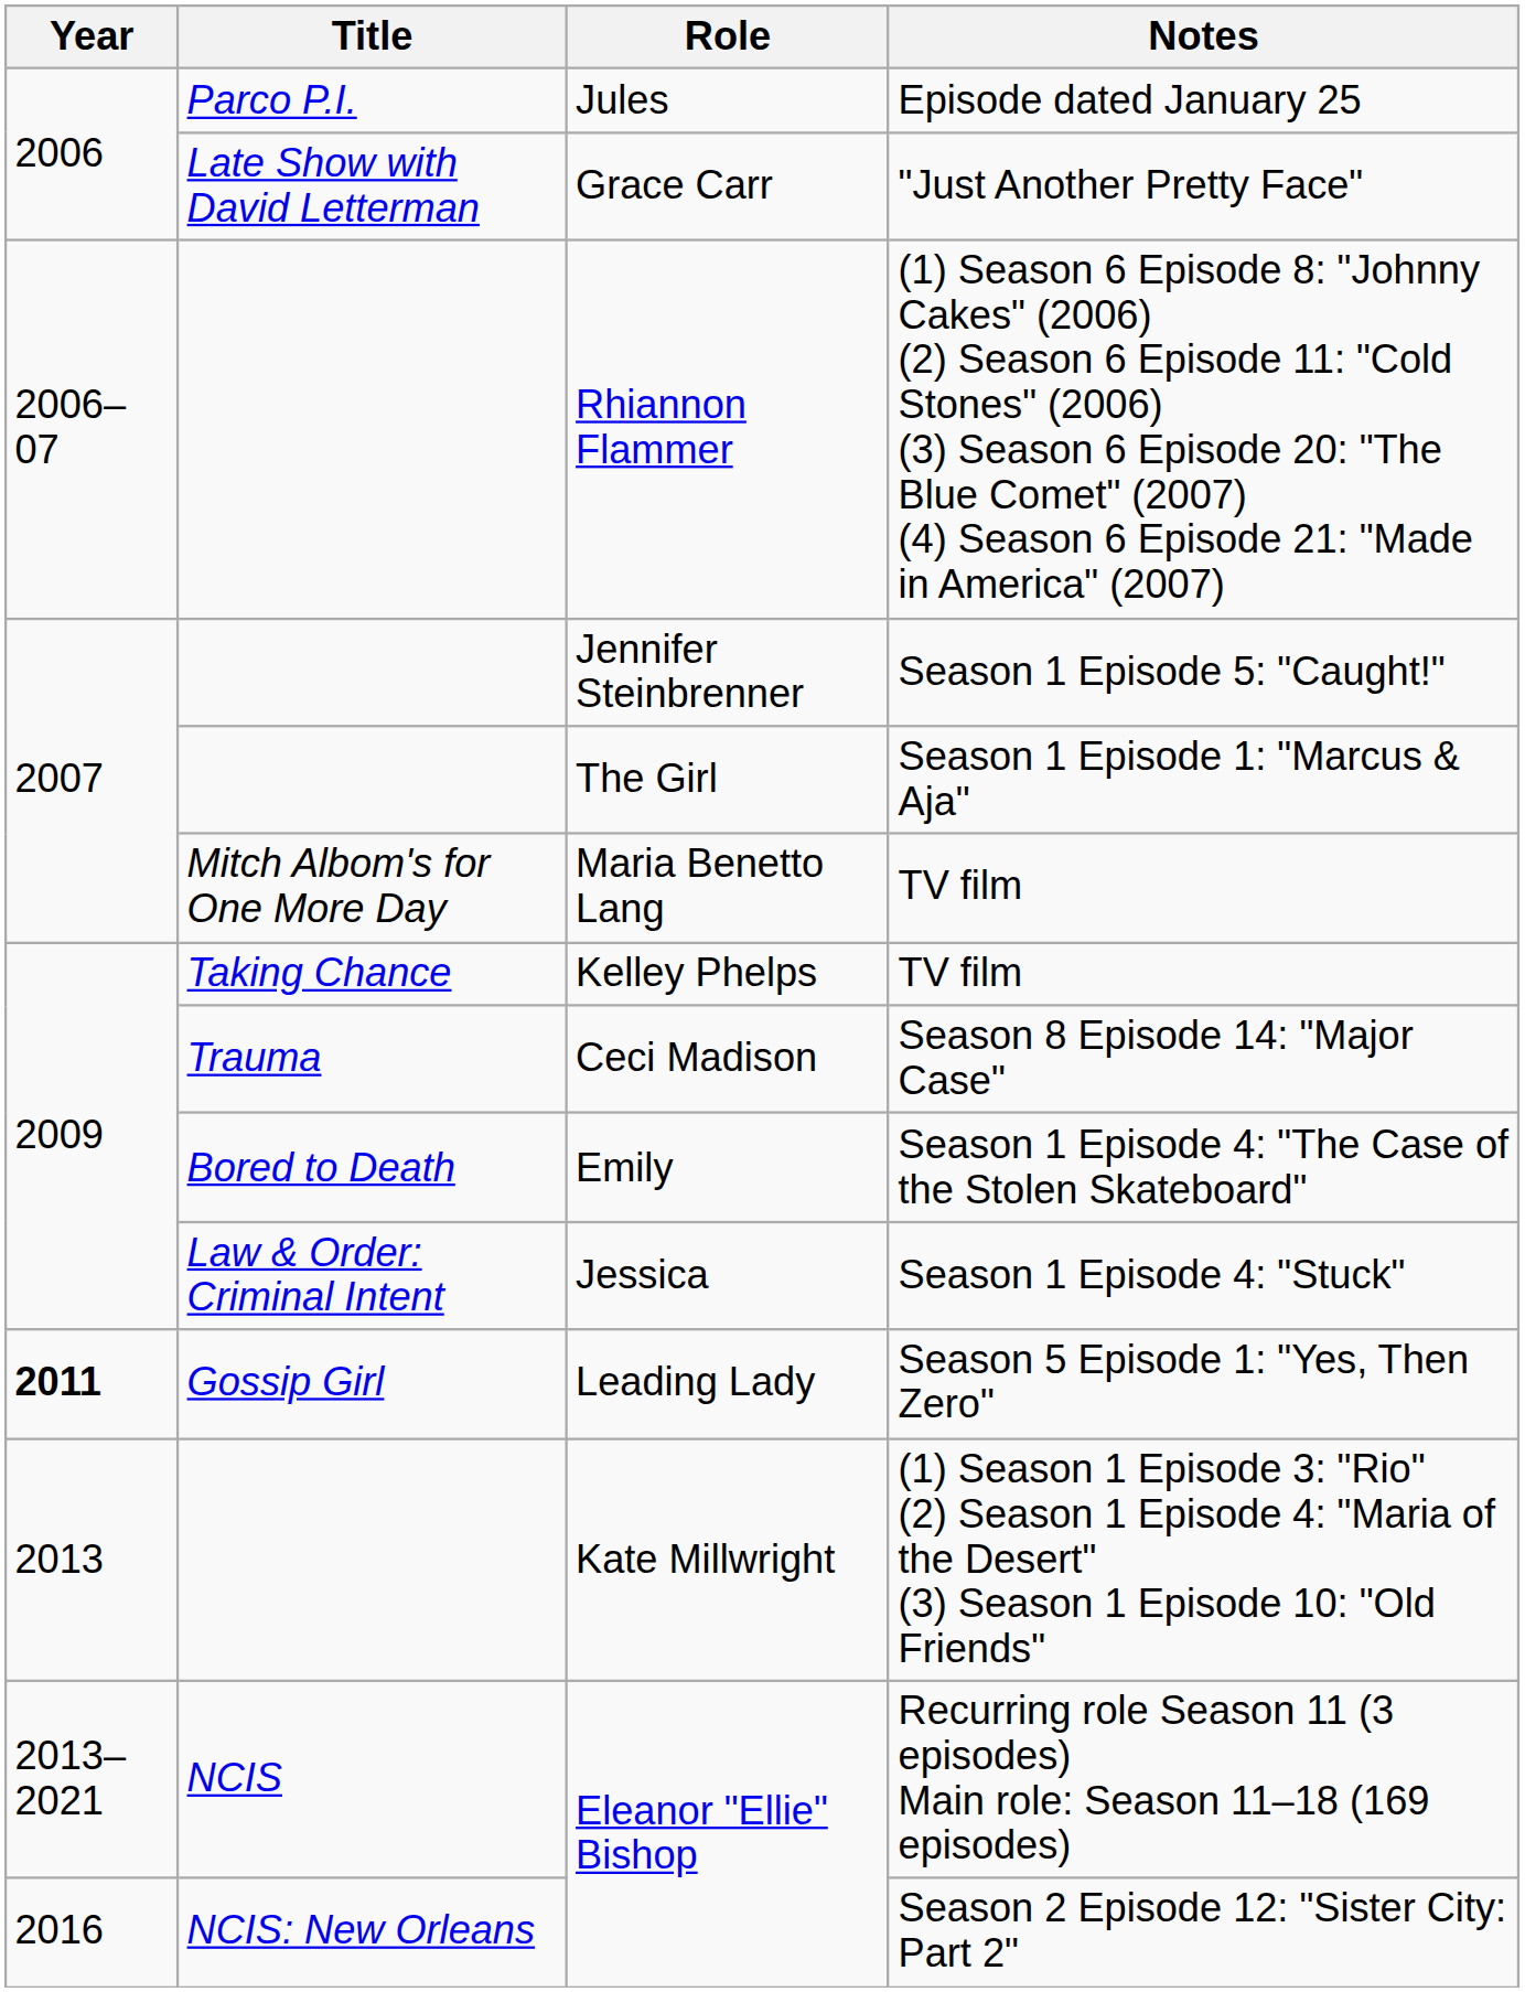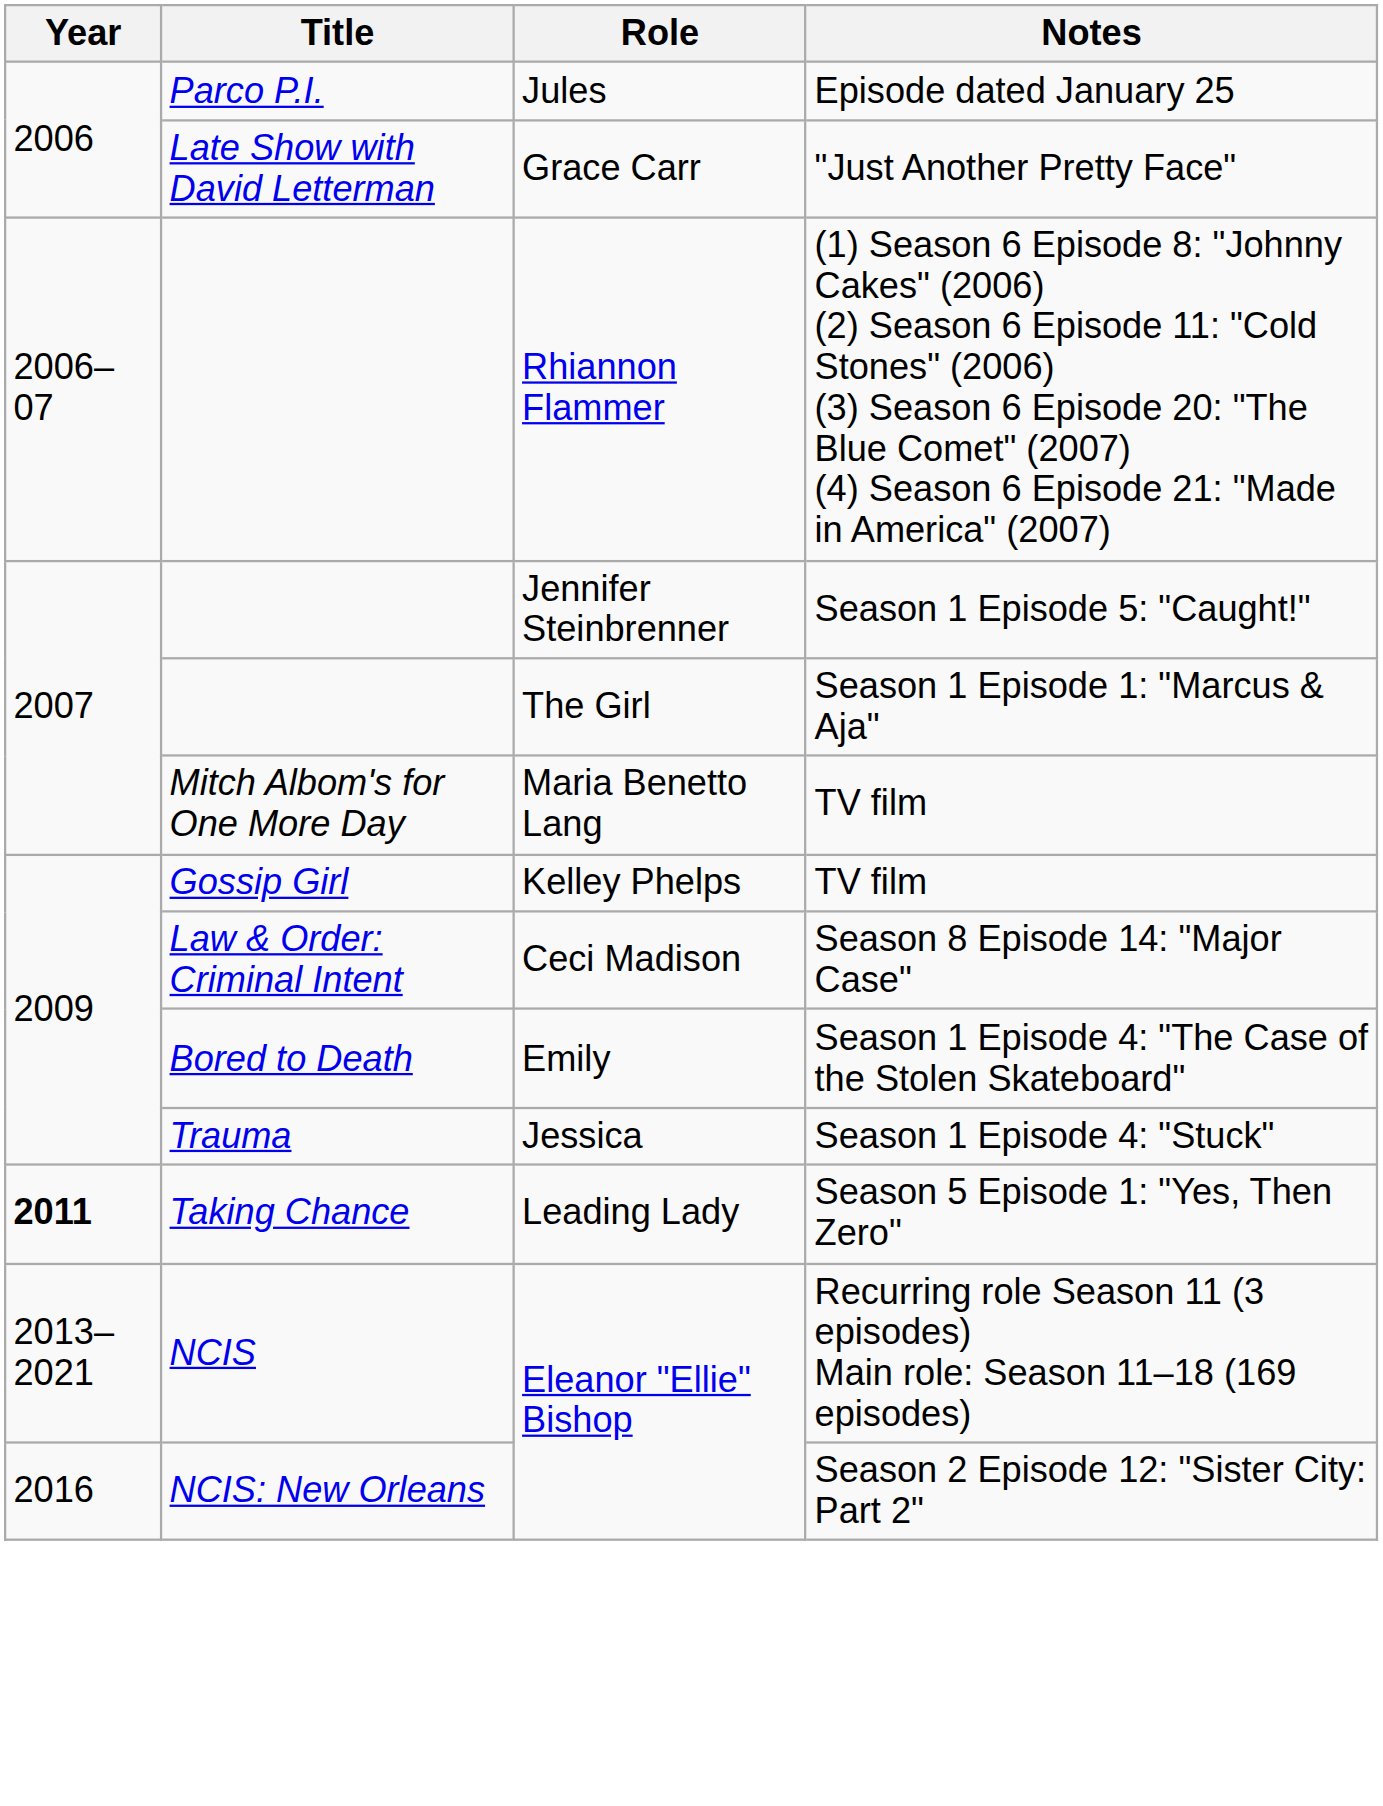 <table class="wikitable sortable plainrowheaders">
 <tr>
 <th scope="col">Year</th>
 <th scope="col">Title</th>
 <th scope="col">Role</th>
 <th scope="col" class="unsortable">Notes</th>
 </tr>
 <tr>
 <td rowspan=2>2006</td>
 <td><em><a href='#'>Parco P.I.</a></em></td>
 <td>Jules</td>
 <td>Episode dated January 25</td>
 </tr>
 <tr>
 <td><em><a href='#'>Late Show with David Letterman</a></em></td>
 <td>Grace Carr</td>
 <td>"Just Another Pretty Face"</td>
 </tr>
 <tr>
 <td scope="row">2006–07</td>
 <td><em></em></td>
 <td><a href='#'>Rhiannon Flammer</a></td>
 <td>(1) Season 6 Episode 8: "Johnny Cakes" (2006)<br>(2) Season 6 Episode 11: "Cold Stones" (2006)<br>(3) Season 6 Episode 20: "The Blue Comet" (2007)<br>(4) Season 6 Episode 21: "Made in America" (2007)</td>
 </tr>
 <tr>
 <td rowspan=3>2007</td>
 <td><em></em></td>
 <td>Jennifer Steinbrenner</td>
 <td>Season 1 Episode 5: "Caught!"</td>
 </tr>
 <tr>
 <td><em></em></td>
 <td>The Girl</td>
 <td>Season 1 Episode 1: "Marcus & Aja"</td>
 </tr>
 <tr>
 <td><em>Mitch Albom's for One More Day</em></td>
 <td>Maria Benetto Lang</td>
 <td>TV film</td>
 </tr>
 <tr>
 <td rowspan=4>2009</td>
-<td><em><a href='#'>Taking Chance</a></em></td>
+<td><em><a href='#'>Gossip Girl</a></em></td>
 <td>Kelley Phelps</td>
 <td>TV film</td>
 </tr>
 <tr>
-<td><em><a href='#'>Trauma</a></em></td>
+<td><em><a href='#'>Law & Order: Criminal Intent</a></em></td>
 <td>Ceci Madison</td>
 <td>Season 8 Episode 14: "Major Case"</td>
 </tr>
 <tr>
 <td><em><a href='#'>Bored to Death</a></em></td>
 <td>Emily</td>
 <td>Season 1 Episode 4: "The Case of the Stolen Skateboard"</td>
 </tr>
 <tr>
-<td><em><a href='#'>Law & Order: Criminal Intent</a></em></td>
+<td><em><a href='#'>Trauma</a></em></td>
 <td>Jessica</td>
 <td>Season 1 Episode 4: "Stuck"</td>
 </tr>
 <tr>
 <td scope="row"><strong>2011</strong></td>
-<td><em><a href='#'>Gossip Girl</a></em></td>
+<td><em><a href='#'>Taking Chance</a></em></td>
 <td>Leading Lady</td>
 <td>Season 5 Episode 1: "Yes, Then Zero"</td>
-</tr>
-<tr>
-<td scope="row">2013</td>
-<td><em></em></td>
-<td>Kate Millwright</td>
-<td>(1) Season 1 Episode 3: "Rio"<br>(2) Season 1 Episode 4: "Maria of the Desert"<br>(3) Season 1 Episode 10: "Old Friends"</td>
 </tr>
 <tr>
 <td scope="row">2013–2021</td>
 <td><em><a href='#'>NCIS</a></em></td>
 <td rowspan=2><a href='#'>Eleanor "Ellie" Bishop</a></td>
 <td>Recurring role Season 11 (3 episodes) <br> Main role: Season 11–18 (169 episodes)</td>
 </tr>
 <tr>
 <td scope="row">2016</td>
 <td><em><a href='#'>NCIS: New Orleans</a></em></td>
 <td>Season 2 Episode 12: "Sister City: Part 2"</td>
 </tr>
 </table>
